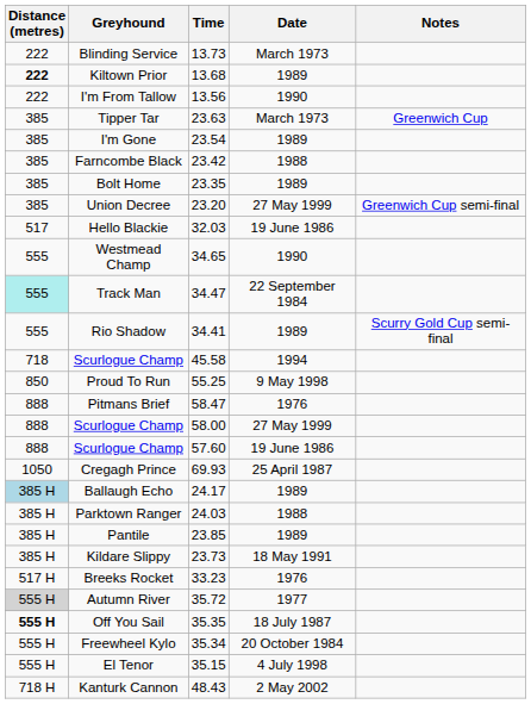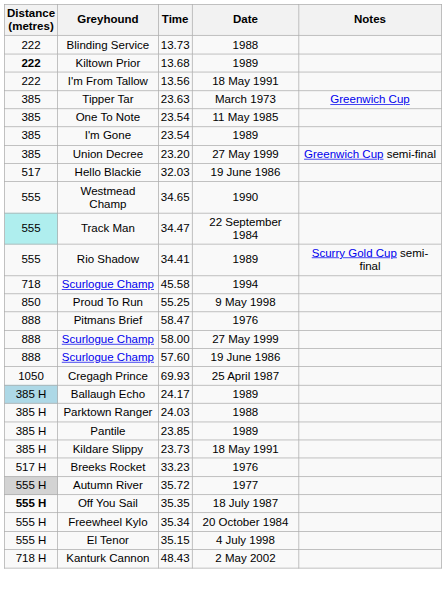 <table class="wikitable">
 <tr>
 <th>Distance<br>(metres)</th>
 <th>Greyhound</th>
 <th>Time</th>
 <th>Date</th>
 <th>Notes</th>
 </tr>
 <tr align=center>
 <td>222</td>
 <td>Blinding Service</td>
 <td>13.73</td>
-<td>March 1973</td>
+<td>1988</td>
 <td></td>
 </tr>
 <tr align=center>
 <td><strong>222</strong></td>
 <td>Kiltown Prior</td>
 <td>13.68</td>
 <td>1989</td>
 <td></td>
 </tr>
 <tr align=center>
 <td>222</td>
 <td>I'm From Tallow</td>
 <td>13.56</td>
-<td>1990</td>
+<td>18 May 1991</td>
 <td></td>
 </tr>
 <tr align=center>
 <td>385</td>
 <td>Tipper Tar </td>
 <td>23.63</td>
 <td>March 1973</td>
 <td><a href='#'>Greenwich Cup</a></td>
 </tr>
 <tr align=center>
 <td>385</td>
-<td>I'm Gone</td>
+<td>One To Note</td>
 <td>23.54</td>
-<td>1989</td>
+<td>11 May 1985</td>
 <td></td>
 </tr>
 <tr align=center>
 <td>385</td>
-<td>Farncombe Black</td>
-<td>23.42</td>
-<td>1988</td>
-<td></td>
-</tr>
-<tr align=center>
-<td>385</td>
-<td>Bolt Home</td>
-<td>23.35</td>
+<td>I'm Gone</td>
+<td>23.54</td>
 <td>1989</td>
 <td></td>
 </tr>
 <tr align=center>
 <td>385</td>
 <td>Union Decree</td>
 <td>23.20</td>
 <td>27 May 1999</td>
 <td><a href='#'>Greenwich Cup</a> semi-final</td>
 </tr>
 <tr align=center>
 <td>517</td>
 <td>Hello Blackie</td>
 <td>32.03</td>
 <td>19 June 1986</td>
 <td></td>
 </tr>
 <tr align=center>
 <td>555</td>
 <td>Westmead Champ</td>
 <td>34.65</td>
 <td>1990</td>
 <td></td>
 </tr>
 <tr align=center>
 <td style="background: paleturquoise;">555</td>
 <td>Track Man</td>
 <td>34.47</td>
 <td>22 September 1984</td>
 <td></td>
 </tr>
 <tr align=center>
 <td>555</td>
 <td>Rio Shadow</td>
 <td>34.41</td>
 <td>1989</td>
 <td><a href='#'>Scurry Gold Cup</a> semi-final</td>
 </tr>
 <tr align=center>
 <td>718</td>
 <td><a href='#'>Scurlogue Champ</a></td>
 <td>45.58</td>
 <td>1994</td>
 <td></td>
 </tr>
 <tr align=center>
 <td>850</td>
 <td>Proud To Run</td>
 <td>55.25</td>
 <td>9 May 1998</td>
 <td></td>
 </tr>
 <tr align=center>
 <td>888</td>
 <td>Pitmans Brief</td>
 <td>58.47</td>
 <td>1976</td>
 <td></td>
 </tr>
 <tr align=center>
 <td>888</td>
 <td><a href='#'>Scurlogue Champ</a></td>
 <td>58.00</td>
 <td>27 May 1999</td>
 <td></td>
 </tr>
 <tr align=center>
 <td>888</td>
 <td><a href='#'>Scurlogue Champ</a></td>
 <td>57.60</td>
 <td>19 June 1986</td>
 <td></td>
 </tr>
 <tr align=center>
 <td>1050</td>
 <td>Cregagh Prince</td>
 <td>69.93</td>
 <td>25 April 1987</td>
 <td></td>
 </tr>
 <tr align=center>
 <td style="background: lightblue;">385 H</td>
 <td>Ballaugh Echo</td>
 <td>24.17</td>
 <td>1989</td>
 <td></td>
 </tr>
 <tr align=center>
 <td>385 H</td>
 <td>Parktown Ranger</td>
 <td>24.03</td>
 <td>1988</td>
 <td></td>
 </tr>
 <tr align=center>
 <td>385 H</td>
 <td>Pantile</td>
 <td>23.85</td>
 <td>1989</td>
 <td></td>
 </tr>
 <tr align=center>
 <td>385 H</td>
 <td>Kildare Slippy</td>
 <td>23.73</td>
 <td>18 May 1991</td>
 <td></td>
 </tr>
 <tr align=center>
 <td>517 H</td>
 <td>Breeks Rocket</td>
 <td>33.23</td>
 <td>1976</td>
 <td></td>
 </tr>
 <tr align=center>
 <td style="background: lightgrey;">555 H</td>
 <td>Autumn River</td>
 <td>35.72</td>
 <td>1977</td>
 <td></td>
 </tr>
 <tr align=center>
 <td><strong>555 H</strong></td>
 <td>Off You Sail</td>
 <td>35.35</td>
 <td>18 July 1987</td>
 <td></td>
 </tr>
 <tr align=center>
 <td>555 H</td>
 <td>Freewheel Kylo</td>
 <td>35.34</td>
 <td>20 October 1984</td>
 <td></td>
 </tr>
 <tr align=center>
 <td>555 H</td>
 <td>El Tenor</td>
 <td>35.15</td>
 <td>4 July 1998</td>
 <td></td>
 </tr>
 <tr align=center>
 <td>718 H</td>
 <td>Kanturk Cannon</td>
 <td>48.43</td>
 <td>2 May 2002</td>
 <td></td>
 </tr>
 </table>
